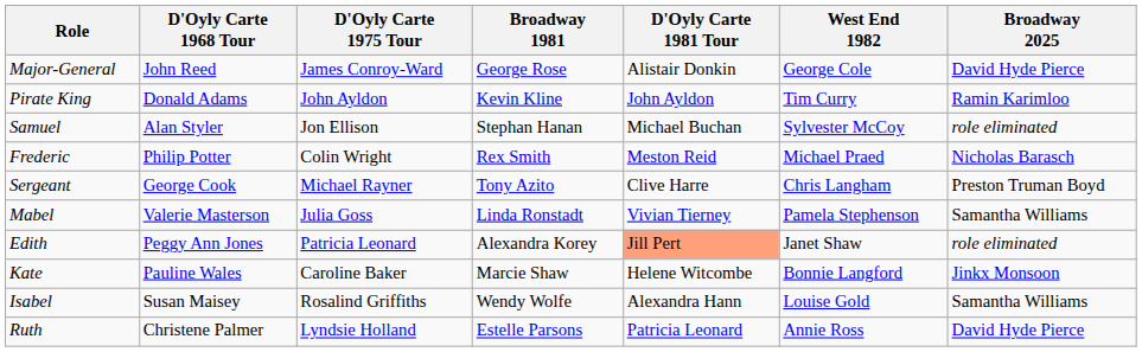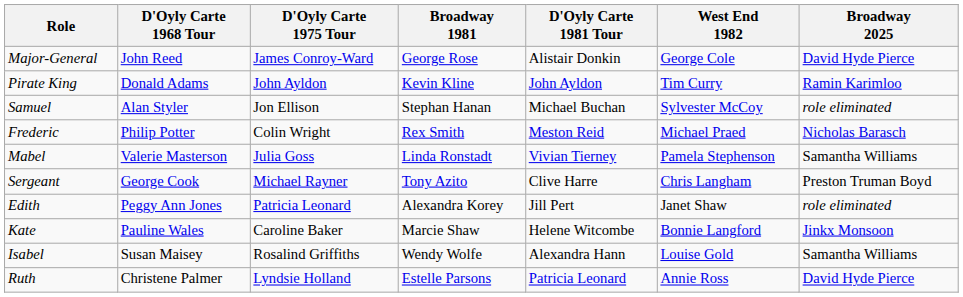 <table class="wikitable" style="width: 65em; font-size: 90%; line-height: 1.2">
 <tr>
 <th>Role</th>
 <th>D'Oyly Carte<br>1968 Tour</th>
 <th>D'Oyly Carte<br>1975 Tour</th>
 <th>Broadway<br>1981</th>
 <th>D'Oyly Carte<br>1981 Tour</th>
 <th>West End<br>1982</th>
 <th>Broadway<br>2025</th>
 </tr>
 <tr>
 <td><em>Major-General</em></td>
 <td><a href='#'>John Reed</a></td>
 <td><a href='#'>James Conroy-Ward</a></td>
 <td><a href='#'>George Rose</a></td>
 <td>Alistair Donkin</td>
 <td><a href='#'>George Cole</a></td>
 <td><a href='#'>David Hyde Pierce</a></td>
 </tr>
 <tr>
 <td><em>Pirate King</em></td>
 <td><a href='#'>Donald Adams</a></td>
 <td><a href='#'>John Ayldon</a></td>
 <td><a href='#'>Kevin Kline</a></td>
 <td><a href='#'>John Ayldon</a></td>
 <td><a href='#'>Tim Curry</a></td>
 <td><a href='#'>Ramin Karimloo</a></td>
 </tr>
 <tr>
 <td><em>Samuel</em></td>
 <td><a href='#'>Alan Styler</a></td>
 <td>Jon Ellison</td>
 <td>Stephan Hanan</td>
 <td>Michael Buchan</td>
 <td><a href='#'>Sylvester McCoy</a></td>
 <td><em>role eliminated</em></td>
 </tr>
 <tr>
 <td><em>Frederic</em></td>
 <td><a href='#'>Philip Potter</a></td>
 <td>Colin Wright</td>
 <td><a href='#'>Rex Smith</a></td>
 <td><a href='#'>Meston Reid</a></td>
 <td><a href='#'>Michael Praed</a></td>
 <td><a href='#'>Nicholas Barasch</a></td>
 </tr>
 <tr>
+<td><em>Mabel</em></td>
+<td><a href='#'>Valerie Masterson</a></td>
+<td><a href='#'>Julia Goss</a></td>
+<td><a href='#'>Linda Ronstadt</a></td>
+<td><a href='#'>Vivian Tierney</a></td>
+<td><a href='#'>Pamela Stephenson</a></td>
+<td>Samantha Williams</td>
+</tr>
+<tr>
 <td><em>Sergeant</em></td>
 <td><a href='#'>George Cook</a></td>
 <td><a href='#'>Michael Rayner</a></td>
 <td><a href='#'>Tony Azito</a></td>
 <td>Clive Harre</td>
 <td><a href='#'>Chris Langham</a></td>
 <td>Preston Truman Boyd</td>
 </tr>
 <tr>
-<td><em>Mabel</em></td>
-<td><a href='#'>Valerie Masterson</a></td>
-<td><a href='#'>Julia Goss</a></td>
-<td><a href='#'>Linda Ronstadt</a></td>
-<td><a href='#'>Vivian Tierney</a></td>
-<td><a href='#'>Pamela Stephenson</a></td>
-<td>Samantha Williams</td>
-</tr>
-<tr>
 <td><em>Edith</em></td>
 <td><a href='#'>Peggy Ann Jones</a></td>
 <td><a href='#'>Patricia Leonard</a></td>
 <td>Alexandra Korey</td>
-<td style="background: lightsalmon;">Jill Pert</td>
+<td>Jill Pert</td>
 <td>Janet Shaw</td>
 <td><em>role eliminated</em></td>
 </tr>
 <tr>
 <td><em>Kate</em></td>
 <td><a href='#'>Pauline Wales</a></td>
 <td>Caroline Baker</td>
 <td>Marcie Shaw</td>
 <td>Helene Witcombe</td>
 <td><a href='#'>Bonnie Langford</a></td>
 <td><a href='#'>Jinkx Monsoon</a></td>
 </tr>
 <tr>
 <td><em>Isabel</em></td>
 <td>Susan Maisey</td>
 <td>Rosalind Griffiths</td>
 <td>Wendy Wolfe</td>
 <td>Alexandra Hann</td>
 <td><a href='#'>Louise Gold</a></td>
 <td>Samantha Williams</td>
 </tr>
 <tr>
 <td><em>Ruth</em></td>
 <td>Christene Palmer</td>
 <td><a href='#'>Lyndsie Holland</a></td>
 <td><a href='#'>Estelle Parsons</a></td>
 <td><a href='#'>Patricia Leonard</a></td>
 <td><a href='#'>Annie Ross</a></td>
 <td><a href='#'>David Hyde Pierce</a></td>
 </tr>
 </table>
